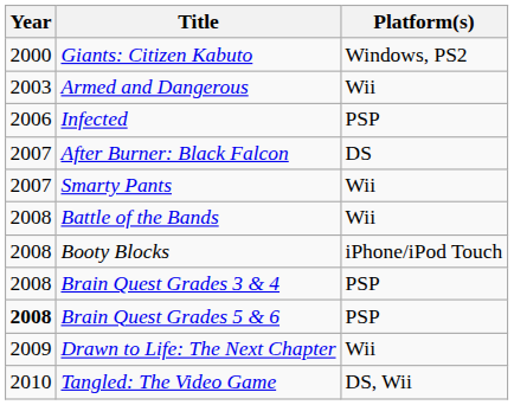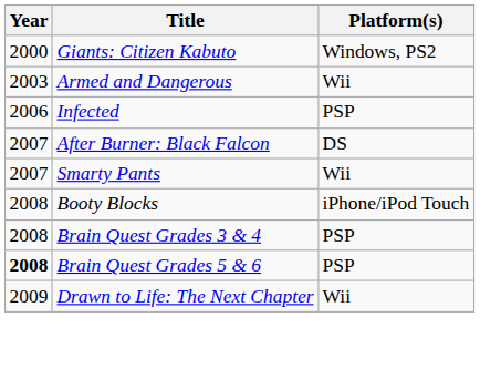 <table class="wikitable"|>
 <tr>
 <th>Year</th>
 <th>Title</th>
 <th>Platform(s)</th>
 </tr>
 <tr>
 <td>2000</td>
 <td><em><a href='#'>Giants: Citizen Kabuto</a></em></td>
 <td>Windows, PS2</td>
 </tr>
 <tr>
 <td>2003</td>
 <td><em><a href='#'>Armed and Dangerous</a></em></td>
 <td>Wii</td>
 </tr>
 <tr>
 <td>2006</td>
 <td><em><a href='#'>Infected</a></em></td>
 <td>PSP</td>
 </tr>
 <tr>
 <td>2007</td>
 <td><em><a href='#'>After Burner: Black Falcon</a></em></td>
 <td>DS</td>
 </tr>
 <tr>
 <td>2007</td>
 <td><em><a href='#'>Smarty Pants</a></em></td>
 <td>Wii</td>
 </tr>
 <tr>
 <td>2008</td>
-<td><em><a href='#'>Battle of the Bands</a></em></td>
-<td>Wii</td>
-</tr>
-<tr>
-<td>2008</td>
 <td><em>Booty Blocks</em></td>
 <td>iPhone/iPod Touch</td>
 </tr>
 <tr>
 <td>2008</td>
 <td><em><a href='#'>Brain Quest Grades 3 & 4</a></em></td>
 <td>PSP</td>
 </tr>
 <tr>
 <td><strong>2008</strong></td>
 <td><em><a href='#'>Brain Quest Grades 5 & 6</a></em></td>
 <td>PSP</td>
 </tr>
 <tr>
 <td>2009</td>
 <td><em><a href='#'>Drawn to Life: The Next Chapter</a></em></td>
 <td>Wii</td>
 </tr>
-<tr>
-<td>2010</td>
-<td><em><a href='#'>Tangled: The Video Game</a></em></td>
-<td>DS, Wii</td>
-</tr>
 </table>
